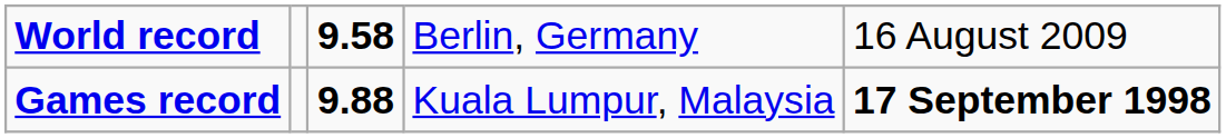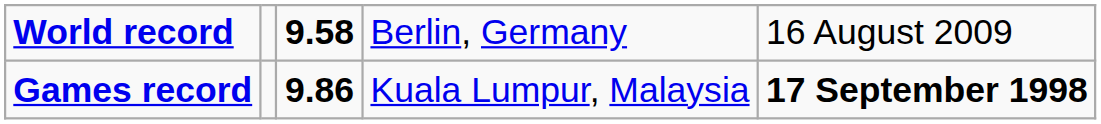 <table class="wikitable">
 <tr>
 <td><a href='#'><strong>World record</strong></a></td>
 <td></td>
 <td><strong>9.58</strong></td>
 <td><a href='#'>Berlin</a>, <a href='#'>Germany</a></td>
 <td>16 August 2009</td>
 </tr>
 <tr>
 <td><a href='#'><strong>Games record</strong></a></td>
 <td></td>
-<td><strong>9.88</strong></td>
+<td><strong>9.86</strong></td>
 <td><a href='#'>Kuala Lumpur</a>, <a href='#'>Malaysia</a></td>
 <td><strong>17 September 1998</strong></td>
 </tr>
 </table>
